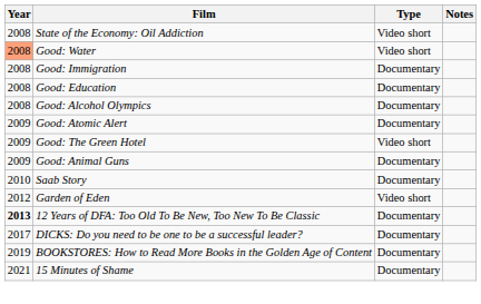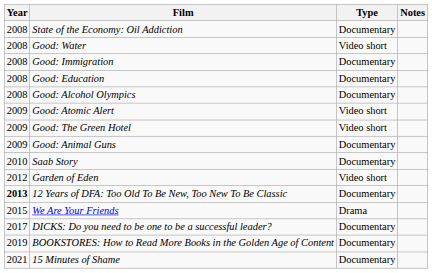 <table class="wikitable sortable">
 <tr>
 <th>Year</th>
 <th>Film</th>
 <th>Type</th>
 <th class="unsortable">Notes</th>
 </tr>
 <tr>
 <td>2008</td>
 <td><em>State of the Economy: Oil Addiction</em></td>
-<td>Video short</td>
+<td>Documentary</td>
 <td></td>
 </tr>
 <tr>
-<td style="background: lightsalmon;">2008</td>
+<td>2008</td>
 <td><em>Good: Water</em></td>
 <td>Video short</td>
 <td></td>
 </tr>
 <tr>
 <td>2008</td>
 <td><em>Good: Immigration</em></td>
 <td>Documentary</td>
 <td></td>
 </tr>
 <tr>
 <td>2008</td>
 <td><em>Good: Education</em></td>
 <td>Documentary</td>
 <td></td>
 </tr>
 <tr>
 <td>2008</td>
 <td><em>Good: Alcohol Olympics</em></td>
 <td>Documentary</td>
 <td></td>
 </tr>
 <tr>
 <td>2009</td>
 <td><em>Good: Atomic Alert</em></td>
-<td>Documentary</td>
+<td>Video short</td>
 <td></td>
 </tr>
 <tr>
 <td>2009</td>
 <td><em>Good: The Green Hotel</em></td>
 <td>Video short</td>
 <td></td>
 </tr>
 <tr>
 <td>2009</td>
 <td><em>Good: Animal Guns</em></td>
 <td>Documentary</td>
 <td></td>
 </tr>
 <tr>
 <td>2010</td>
 <td><em> Saab Story</em></td>
 <td>Documentary</td>
 <td></td>
 </tr>
 <tr>
 <td>2012</td>
 <td><em>Garden of Eden</em></td>
 <td>Video short</td>
 <td></td>
 </tr>
 <tr>
 <td><strong>2013</strong></td>
 <td><em>12 Years of DFA: Too Old To Be New, Too New To Be Classic</em></td>
 <td>Documentary</td>
 <td></td>
 </tr>
 <tr>
+<td>2015</td>
+<td><em><a href='#'>We Are Your Friends</a></em></td>
+<td>Drama</td>
+<td></td>
+</tr>
+<tr>
 <td>2017</td>
 <td><em>DICKS: Do you need to be one to be a successful leader?</em></td>
 <td>Documentary</td>
 <td></td>
 </tr>
 <tr>
 <td>2019</td>
 <td><em>BOOKSTORES: How to Read More Books in the Golden Age of Content</em></td>
 <td>Documentary</td>
 <td></td>
 </tr>
 <tr>
 <td>2021</td>
 <td><em>15 Minutes of Shame</em></td>
 <td>Documentary</td>
 <td></td>
 </tr>
 </table>
